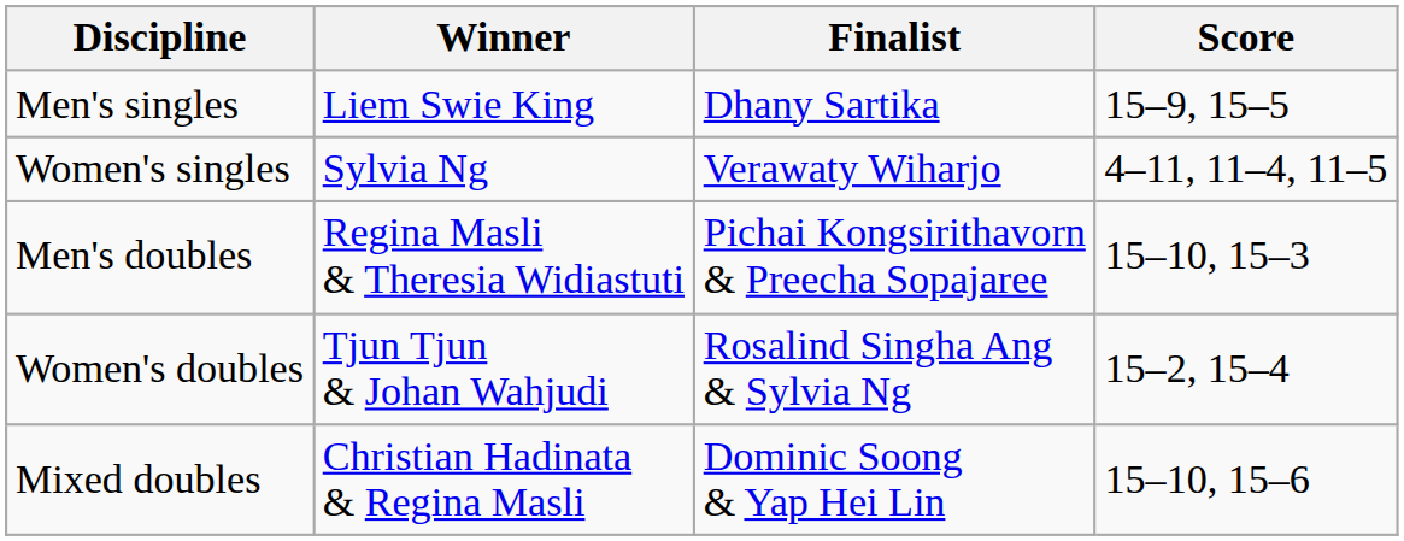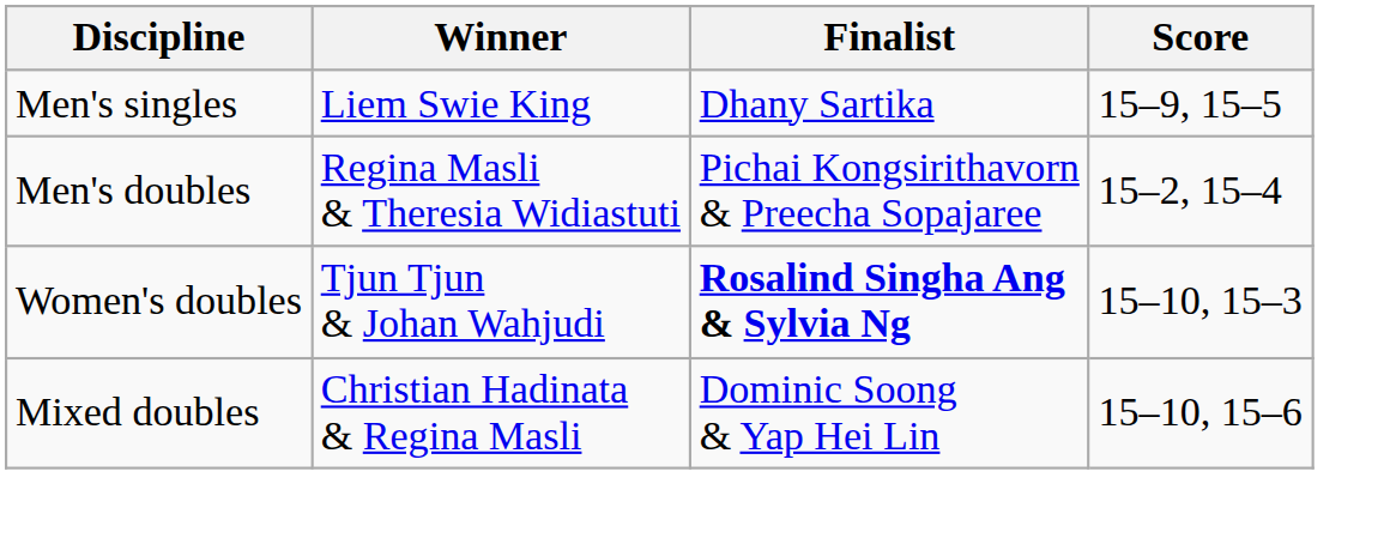 <table class=wikitable>
 <tr>
 <th>Discipline</th>
 <th>Winner</th>
 <th>Finalist</th>
 <th>Score</th>
 </tr>
 <tr>
 <td>Men's singles</td>
 <td> <a href='#'>Liem Swie King</a></td>
 <td> <a href='#'>Dhany Sartika</a></td>
 <td>15–9, 15–5</td>
 </tr>
 <tr>
-<td>Women's singles</td>
-<td> <a href='#'>Sylvia Ng</a></td>
-<td> <a href='#'>Verawaty Wiharjo</a></td>
-<td>4–11, 11–4, 11–5</td>
-</tr>
-<tr>
 <td>Men's doubles</td>
 <td> <a href='#'>Regina Masli</a><br> & <a href='#'>Theresia Widiastuti</a></td>
 <td> <a href='#'>Pichai Kongsirithavorn</a><br> & <a href='#'>Preecha Sopajaree</a></td>
-<td>15–10, 15–3</td>
+<td>15–2, 15–4</td>
 </tr>
 <tr>
 <td>Women's doubles</td>
 <td> <a href='#'>Tjun Tjun</a><br> & <a href='#'>Johan Wahjudi</a></td>
-<td> <a href='#'>Rosalind Singha Ang</a><br> & <a href='#'>Sylvia Ng</a></td>
-<td>15–2, 15–4</td>
+<td><strong> <a href='#'>Rosalind Singha Ang</a><br> & <a href='#'>Sylvia Ng</a></strong></td>
+<td>15–10, 15–3</td>
 </tr>
 <tr>
 <td>Mixed doubles</td>
 <td> <a href='#'>Christian Hadinata</a><br> & <a href='#'>Regina Masli</a></td>
 <td> <a href='#'>Dominic Soong</a><br> & <a href='#'>Yap Hei Lin</a></td>
 <td>15–10, 15–6</td>
 </tr>
 </table>
